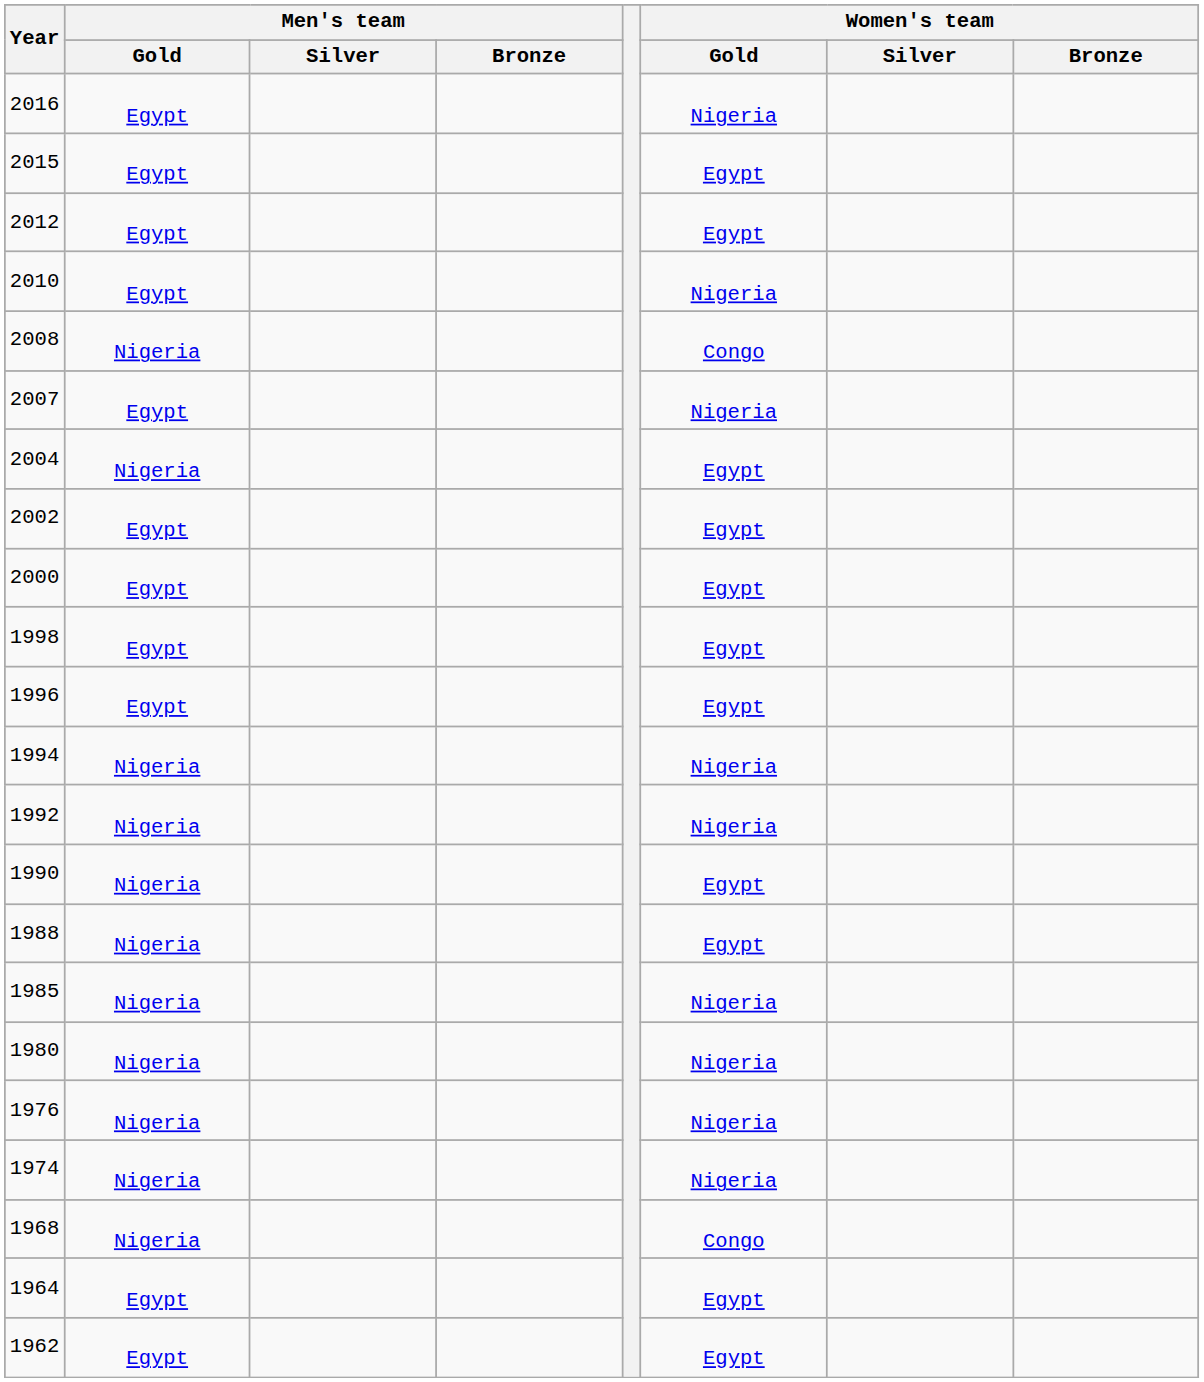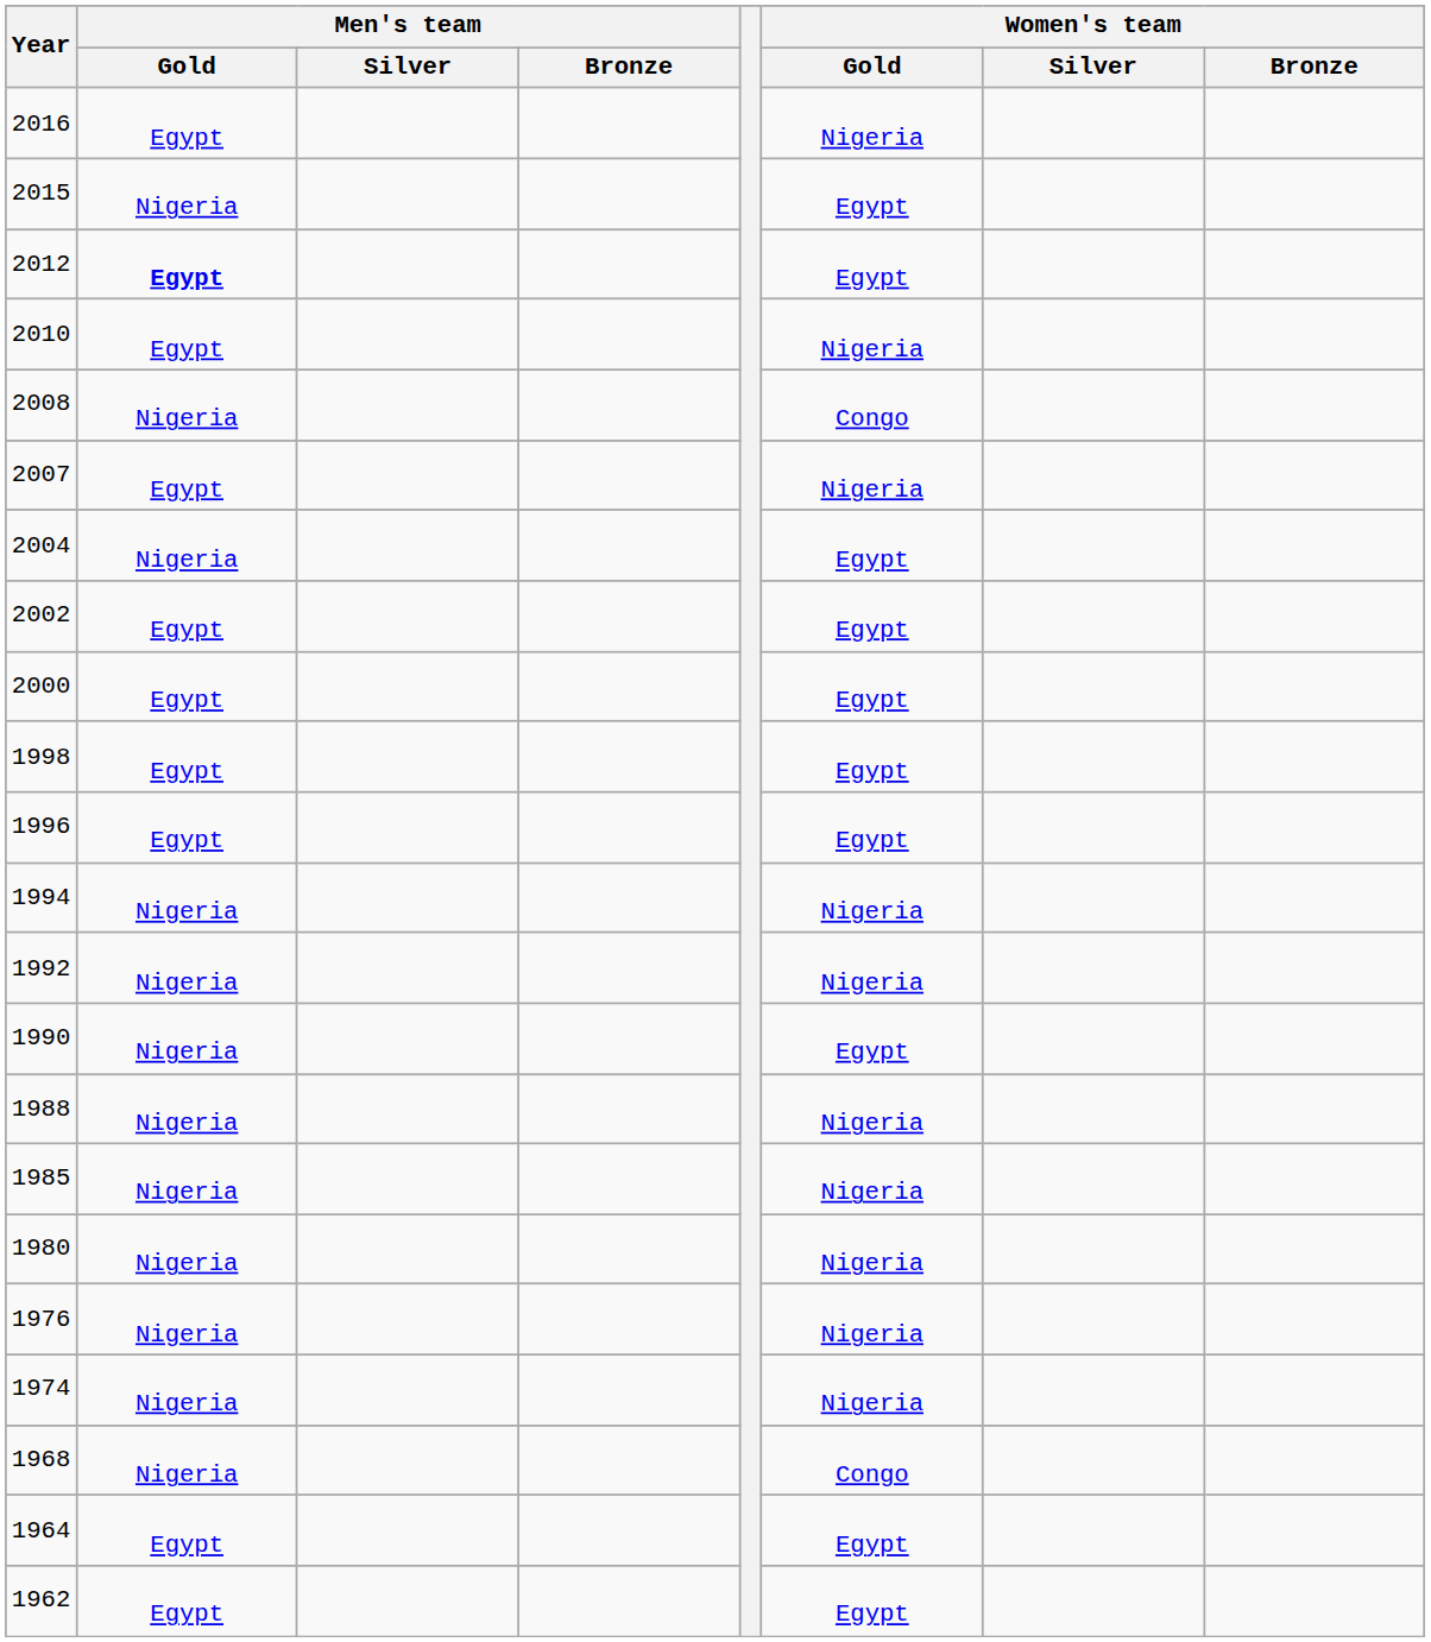 <table class=wikitable style="font-size:90%; text-align:center">
 <tr>
 <th rowspan=2>Year</th>
 <th colspan=3>Men's team</th>
 <th width=5 rowspan=100></th>
 <th colspan=3>Women's team</th>
 </tr>
 <tr>
 <th width=100>Gold</th>
 <th width=100>Silver</th>
 <th width=100>Bronze</th>
 <th width=100>Gold</th>
 <th width=100>Silver</th>
 <th width=100>Bronze</th>
 </tr>
 <tr>
 <td>2016</td>
 <td><br> <a href='#'>Egypt</a></td>
 <td></td>
 <td></td>
 <td><br> <a href='#'>Nigeria</a></td>
 <td></td>
 <td></td>
 </tr>
 <tr>
 <td>2015</td>
-<td><br> <a href='#'>Egypt</a></td>
+<td><br> <a href='#'>Nigeria</a></td>
 <td></td>
 <td></td>
 <td><br> <a href='#'>Egypt</a></td>
 <td></td>
 <td></td>
 </tr>
 <tr>
 <td>2012</td>
-<td><br> <a href='#'>Egypt</a></td>
+<td><strong><br> <a href='#'>Egypt</a></strong></td>
 <td></td>
 <td></td>
 <td><br> <a href='#'>Egypt</a></td>
 <td></td>
 <td></td>
 </tr>
 <tr>
 <td>2010</td>
 <td><br> <a href='#'>Egypt</a></td>
 <td></td>
 <td></td>
 <td><br> <a href='#'>Nigeria</a></td>
 <td></td>
 <td></td>
 </tr>
 <tr>
 <td>2008</td>
 <td><br> <a href='#'>Nigeria</a></td>
 <td></td>
 <td></td>
 <td><br> <a href='#'>Congo</a></td>
 <td></td>
 <td></td>
 </tr>
 <tr>
 <td>2007</td>
 <td><br> <a href='#'>Egypt</a></td>
 <td></td>
 <td></td>
 <td><br> <a href='#'>Nigeria</a></td>
 <td></td>
 <td></td>
 </tr>
 <tr>
 <td>2004</td>
 <td><br> <a href='#'>Nigeria</a></td>
 <td></td>
 <td></td>
 <td><br> <a href='#'>Egypt</a></td>
 <td></td>
 <td></td>
 </tr>
 <tr>
 <td>2002</td>
 <td><br> <a href='#'>Egypt</a></td>
 <td></td>
 <td></td>
 <td><br> <a href='#'>Egypt</a></td>
 <td></td>
 <td></td>
 </tr>
 <tr>
 <td>2000</td>
 <td><br> <a href='#'>Egypt</a></td>
 <td></td>
 <td></td>
 <td><br> <a href='#'>Egypt</a></td>
 <td></td>
 <td></td>
 </tr>
 <tr>
 <td>1998</td>
 <td><br> <a href='#'>Egypt</a></td>
 <td></td>
 <td></td>
 <td><br> <a href='#'>Egypt</a></td>
 <td></td>
 <td></td>
 </tr>
 <tr>
 <td>1996</td>
 <td><br> <a href='#'>Egypt</a></td>
 <td></td>
 <td></td>
 <td><br> <a href='#'>Egypt</a></td>
 <td></td>
 <td></td>
 </tr>
 <tr>
 <td>1994</td>
 <td><br> <a href='#'>Nigeria</a></td>
 <td></td>
 <td></td>
 <td><br> <a href='#'>Nigeria</a></td>
 <td></td>
 <td></td>
 </tr>
 <tr>
 <td>1992</td>
 <td><br> <a href='#'>Nigeria</a></td>
 <td></td>
 <td></td>
 <td><br> <a href='#'>Nigeria</a></td>
 <td></td>
 <td></td>
 </tr>
 <tr>
 <td>1990</td>
 <td><br> <a href='#'>Nigeria</a></td>
 <td></td>
 <td></td>
 <td><br> <a href='#'>Egypt</a></td>
 <td></td>
 <td></td>
 </tr>
 <tr>
 <td>1988</td>
 <td><br> <a href='#'>Nigeria</a></td>
 <td></td>
 <td></td>
-<td><br> <a href='#'>Egypt</a></td>
+<td><br> <a href='#'>Nigeria</a></td>
 <td></td>
 <td></td>
 </tr>
 <tr>
 <td>1985</td>
 <td><br> <a href='#'>Nigeria</a></td>
 <td></td>
 <td></td>
 <td><br> <a href='#'>Nigeria</a></td>
 <td></td>
 <td></td>
 </tr>
 <tr>
 <td>1980</td>
 <td><br> <a href='#'>Nigeria</a></td>
 <td></td>
 <td></td>
 <td><br> <a href='#'>Nigeria</a></td>
 <td></td>
 <td></td>
 </tr>
 <tr>
 <td>1976</td>
 <td><br> <a href='#'>Nigeria</a></td>
 <td></td>
 <td></td>
 <td><br> <a href='#'>Nigeria</a></td>
 <td></td>
 <td></td>
 </tr>
 <tr>
 <td>1974</td>
 <td><br> <a href='#'>Nigeria</a></td>
 <td></td>
 <td></td>
 <td><br> <a href='#'>Nigeria</a></td>
 <td></td>
 <td></td>
 </tr>
 <tr>
 <td>1968</td>
 <td><br> <a href='#'>Nigeria</a></td>
 <td></td>
 <td></td>
 <td><br> <a href='#'>Congo</a></td>
 <td></td>
 <td></td>
 </tr>
 <tr>
 <td>1964</td>
 <td><br> <a href='#'>Egypt</a></td>
 <td></td>
 <td></td>
 <td><br> <a href='#'>Egypt</a></td>
 <td></td>
 <td></td>
 </tr>
 <tr>
 <td>1962</td>
 <td><br> <a href='#'>Egypt</a></td>
 <td></td>
 <td></td>
 <td><br> <a href='#'>Egypt</a></td>
 <td></td>
 <td></td>
 </tr>
 <tr>
 </tr>
 </table>
